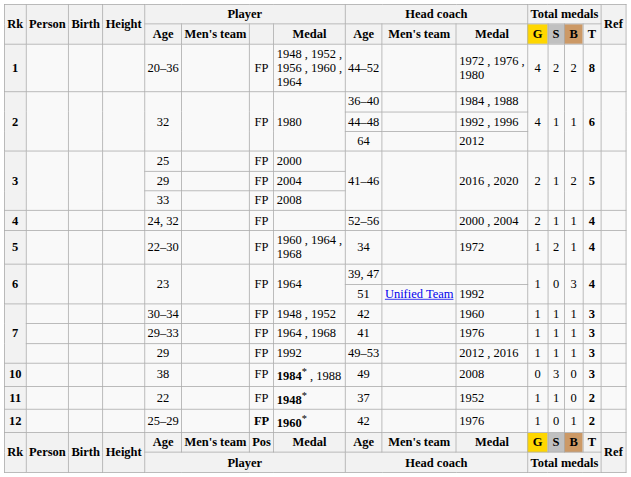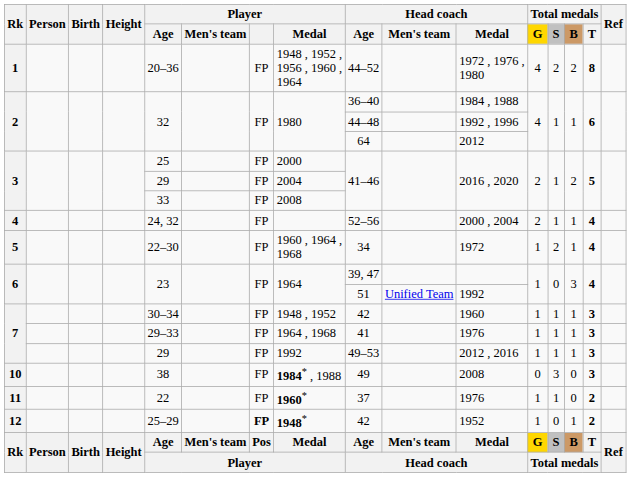 <table class="wikitable sortable sticky-table-head sticky-table-col1" style="text-align: center; font-size: 100%; margin-left: 0em;">
 <tr>
 <th scope="col" rowspan="2">Rk</th>
 <th scope="col" rowspan="2">Person</th>
 <th scope="col" rowspan="2">Birth</th>
 <th scope="col" rowspan="2">Height</th>
 <th scope="colgroup" colspan="4">Player</th>
 <th scope="colgroup" colspan="3">Head coach</th>
 <th scope="colgroup" colspan="4">Total medals</th>
 <th scope="col" rowspan="2" class="unsortable">Ref</th>
 </tr>
 <tr>
 <th scope="col">Age</th>
 <th scope="col">Men's team</th>
 <th scope="col"></th>
 <th scope="col">Medal</th>
 <th scope="col">Age</th>
 <th scope="col">Men's team</th>
 <th scope="col">Medal</th>
 <th scope="col" style="background-color: gold;">G</th>
 <th scope="col" style="background-color: silver;">S</th>
 <th scope="col" style="background-color: #cc9966;">B</th>
 <th scope="col">T</th>
 </tr>
 <tr>
 <th scope="row">1</th>
 <td style="text-align: left;"></td>
 <td></td>
 <td></td>
 <td>20–36</td>
 <td style="text-align: left;"></td>
 <td>FP</td>
 <td style="text-align: left;">1948 , 1952 ,<br>1956 , 1960 ,<br>1964 </td>
 <td>44–52</td>
 <td style="text-align: left;"></td>
 <td style="text-align: left;">1972 , 1976 ,<br>1980 </td>
 <td>4</td>
 <td>2</td>
 <td>2</td>
 <td><strong>8</strong></td>
 <td><br></td>
 </tr>
 <tr>
 <th scope="rowgroup" rowspan="3">2</th>
 <td rowspan="3" style="text-align: left;"></td>
 <td rowspan="3"></td>
 <td rowspan="3"></td>
 <td rowspan="3">32</td>
 <td rowspan="3" style="text-align: left;"></td>
 <td rowspan="3">FP</td>
 <td rowspan="3" style="text-align: left;">1980 </td>
 <td>36–40</td>
 <td style="text-align: left;"></td>
 <td style="text-align: left;">1984 , 1988 </td>
 <td rowspan="3">4</td>
 <td rowspan="3">1</td>
 <td rowspan="3">1</td>
 <td rowspan="3"><strong>6</strong></td>
 <td rowspan="3"><br><br></td>
 </tr>
 <tr>
 <td class="sticky-table-none">44–48</td>
 <td style="text-align: left;"></td>
 <td style="text-align: left;">1992 , 1996 </td>
 </tr>
 <tr>
 <td class="sticky-table-none">64</td>
 <td style="text-align: left;"></td>
 <td style="text-align: left;">2012 </td>
 </tr>
 <tr>
 <th scope="rowgroup" rowspan="3">3</th>
 <td rowspan="3" style="text-align: left;"></td>
 <td rowspan="3"></td>
 <td rowspan="3"></td>
 <td>25</td>
 <td style="text-align: left;" data-sort-value="Yugoslavia, FR"></td>
 <td>FP</td>
 <td style="text-align: left;">2000 </td>
 <td rowspan="3">41–46</td>
 <td rowspan="3" style="text-align: left;"></td>
 <td rowspan="3" style="text-align: left;">2016 , 2020 </td>
 <td rowspan="3">2</td>
 <td rowspan="3">1</td>
 <td rowspan="3">2</td>
 <td rowspan="3"><strong>5</strong></td>
 <td rowspan="3"></td>
 </tr>
 <tr>
 <td class="sticky-table-none">29</td>
 <td style="text-align: left;"></td>
 <td>FP</td>
 <td style="text-align: left;">2004 </td>
 </tr>
 <tr>
 <td class="sticky-table-none">33</td>
 <td style="text-align: left;"></td>
 <td>FP</td>
 <td style="text-align: left;">2008 </td>
 </tr>
 <tr>
 <th scope="row">4</th>
 <td style="text-align: left;"></td>
 <td></td>
 <td></td>
 <td>24, 32</td>
 <td style="text-align: left;"></td>
 <td>FP</td>
 <td style="text-align: left;"></td>
 <td>52–56</td>
 <td style="text-align: left;"></td>
 <td style="text-align: left;">2000 , 2004 </td>
 <td>2</td>
 <td>1</td>
 <td>1</td>
 <td><strong>4</strong></td>
 <td><br></td>
 </tr>
 <tr>
 <th scope="row">5</th>
 <td style="text-align: left;"></td>
 <td></td>
 <td></td>
 <td>22–30</td>
 <td style="text-align: left;"></td>
 <td>FP</td>
 <td style="text-align: left;">1960 , 1964 ,<br>1968 </td>
 <td>34</td>
 <td style="text-align: left;"></td>
 <td style="text-align: left;">1972 </td>
 <td>1</td>
 <td>2</td>
 <td>1</td>
 <td><strong>4</strong></td>
 <td></td>
 </tr>
 <tr>
 <th scope="rowgroup" rowspan="2">6</th>
 <td rowspan="2" style="text-align: left;"></td>
 <td rowspan="2"></td>
 <td rowspan="2"></td>
 <td rowspan="2">23</td>
 <td rowspan="2" style="text-align: left;"></td>
 <td rowspan="2">FP</td>
 <td rowspan="2" style="text-align: left;">1964 </td>
 <td>39, 47</td>
 <td style="text-align: left;"></td>
 <td style="text-align: left;"></td>
 <td rowspan="2">1</td>
 <td rowspan="2">0</td>
 <td rowspan="2">3</td>
 <td rowspan="2"><strong>4</strong></td>
 <td rowspan="2"><br></td>
 </tr>
 <tr>
 <td class="sticky-table-none">51</td>
 <td style="text-align: left;"> <a href='#'>Unified Team</a></td>
 <td style="text-align: left;">1992 </td>
 </tr>
 <tr>
 <th scope="rowgroup" rowspan="3">7</th>
 <td style="text-align: left;"></td>
 <td></td>
 <td></td>
 <td>30–34</td>
 <td style="text-align: left;"></td>
 <td>FP</td>
 <td style="text-align: left;">1948 , 1952 </td>
 <td>42</td>
 <td style="text-align: left;"></td>
 <td style="text-align: left;">1960 </td>
 <td>1</td>
 <td>1</td>
 <td>1</td>
 <td><strong>3</strong></td>
 <td><br></td>
 </tr>
 <tr>
 <td class="sticky-table-none" style="text-align: left;"></td>
 <td></td>
 <td></td>
 <td>29–33</td>
 <td style="text-align: left;"></td>
 <td>FP</td>
 <td style="text-align: left;">1964 , 1968 </td>
 <td>41</td>
 <td style="text-align: left;"></td>
 <td style="text-align: left;">1976 </td>
 <td>1</td>
 <td>1</td>
 <td>1</td>
 <td><strong>3</strong></td>
 <td><br></td>
 </tr>
 <tr>
 <td class="sticky-table-none" style="text-align: left;"></td>
 <td></td>
 <td></td>
 <td>29</td>
 <td style="text-align: left;"></td>
 <td>FP</td>
 <td style="text-align: left;">1992 </td>
 <td>49–53</td>
 <td style="text-align: left;"></td>
 <td style="text-align: left;">2012 , 2016 </td>
 <td>1</td>
 <td>1</td>
 <td>1</td>
 <td><strong>3</strong></td>
 <td><br></td>
 </tr>
 <tr>
 <th scope="row">10</th>
 <td style="text-align: left;"></td>
 <td></td>
 <td></td>
 <td>38</td>
 <td style="text-align: left;"></td>
 <td>FP</td>
 <td style="text-align: left;"><strong>1984</strong><sup>*</sup> , 1988 </td>
 <td>49</td>
 <td style="text-align: left;"></td>
 <td style="text-align: left;">2008 </td>
 <td>0</td>
 <td>3</td>
 <td>0</td>
 <td><strong>3</strong></td>
 <td><br></td>
 </tr>
 <tr>
 <th scope="row">11</th>
 <td style="text-align: left;"></td>
 <td></td>
 <td></td>
 <td>22</td>
 <td style="text-align: left;"></td>
 <td>FP</td>
-<td style="text-align: left;"><strong>1948</strong><sup>*</sup> </td>
+<td style="text-align: left;"><strong>1960</strong><sup>*</sup> </td>
 <td>37</td>
 <td style="text-align: left;"></td>
-<td style="text-align: left;">1952 </td>
+<td style="text-align: left;">1976 </td>
 <td>1</td>
 <td>1</td>
 <td>0</td>
 <td><strong>2</strong></td>
 <td><br></td>
 </tr>
 <tr>
 <th scope="row">12</th>
 <td style="text-align: left;"></td>
 <td></td>
 <td></td>
 <td>25–29</td>
 <td style="text-align: left;"></td>
 <td><strong>FP</strong></td>
-<td style="text-align: left;"><strong>1960</strong><sup>*</sup> </td>
+<td style="text-align: left;"><strong>1948</strong><sup>*</sup> </td>
 <td>42</td>
 <td style="text-align: left;"></td>
-<td style="text-align: left;">1976 </td>
+<td style="text-align: left;">1952 </td>
 <td>1</td>
 <td>0</td>
 <td>1</td>
 <td><strong>2</strong></td>
 <td><br></td>
 </tr>
 <tr class="sortbottom">
 <th rowspan="2">Rk</th>
 <th rowspan="2">Person</th>
 <th rowspan="2">Birth</th>
 <th rowspan="2">Height</th>
 <th>Age</th>
 <th>Men's team</th>
 <th>Pos</th>
 <th>Medal</th>
 <th>Age</th>
 <th>Men's team</th>
 <th>Medal</th>
 <th style="background-color: gold;">G</th>
 <th style="background-color: silver;">S</th>
 <th style="background-color: #cc9966;">B</th>
 <th>T</th>
 <th rowspan="2">Ref</th>
 </tr>
 <tr class="sortbottom">
 <th colspan="4">Player</th>
 <th colspan="3">Head coach</th>
 <th colspan="4">Total medals</th>
 </tr>
 </table>
